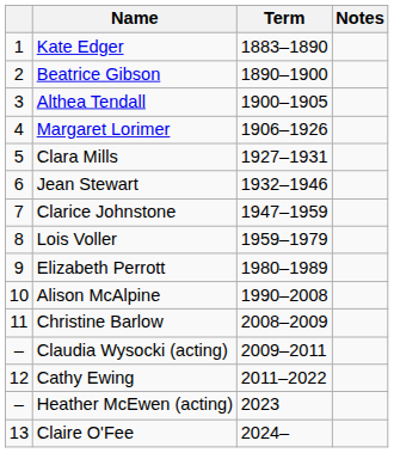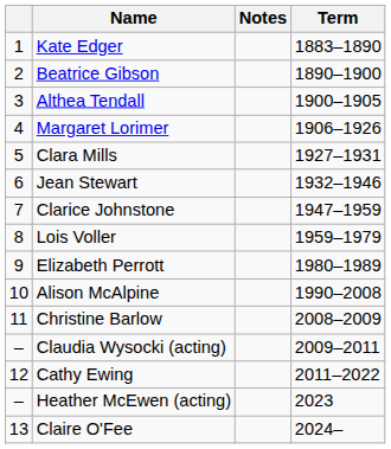 <table class="wikitable">
 <tr>
 <th></th>
 <th>Name</th>
+<th>Notes</th>
 <th>Term</th>
-<th>Notes</th>
 </tr>
 <tr>
 <td align=center>1</td>
 <td><a href='#'>Kate Edger</a></td>
+<td></td>
 <td>1883–1890</td>
-<td></td>
 </tr>
 <tr>
 <td align=center>2</td>
 <td><a href='#'>Beatrice Gibson</a></td>
+<td></td>
 <td>1890–1900</td>
-<td></td>
 </tr>
 <tr>
 <td align=center>3</td>
 <td><a href='#'>Althea Tendall</a></td>
+<td></td>
 <td>1900–1905</td>
-<td></td>
 </tr>
 <tr>
 <td align=center>4</td>
 <td><a href='#'>Margaret Lorimer</a></td>
+<td></td>
 <td>1906–1926</td>
-<td></td>
 </tr>
 <tr>
 <td align=center>5</td>
 <td>Clara Mills</td>
+<td></td>
 <td>1927–1931</td>
-<td></td>
 </tr>
 <tr>
 <td align=center>6</td>
 <td>Jean Stewart</td>
+<td></td>
 <td>1932–1946</td>
-<td></td>
 </tr>
 <tr>
 <td align=center>7</td>
 <td>Clarice Johnstone</td>
+<td></td>
 <td>1947–1959</td>
-<td></td>
 </tr>
 <tr>
 <td align=center>8</td>
 <td>Lois Voller</td>
+<td></td>
 <td>1959–1979</td>
-<td></td>
 </tr>
 <tr>
 <td align=center>9</td>
 <td>Elizabeth Perrott</td>
+<td></td>
 <td>1980–1989</td>
-<td></td>
 </tr>
 <tr>
 <td align=center>10</td>
 <td>Alison McAlpine</td>
+<td></td>
 <td>1990–2008</td>
-<td></td>
 </tr>
 <tr>
 <td align=center>11</td>
 <td>Christine Barlow</td>
+<td></td>
 <td>2008–2009</td>
-<td></td>
 </tr>
 <tr>
 <td align=center>–</td>
 <td>Claudia Wysocki (acting)</td>
+<td></td>
 <td>2009–2011</td>
-<td></td>
 </tr>
 <tr>
 <td align=center>12</td>
 <td>Cathy Ewing</td>
+<td></td>
 <td>2011–2022</td>
-<td></td>
 </tr>
 <tr>
 <td align=center>–</td>
 <td>Heather McEwen (acting)</td>
+<td></td>
 <td>2023</td>
-<td></td>
 </tr>
 <tr>
 <td align=center>13</td>
 <td>Claire O'Fee</td>
+<td></td>
 <td>2024–</td>
-<td></td>
 </tr>
 </table>
